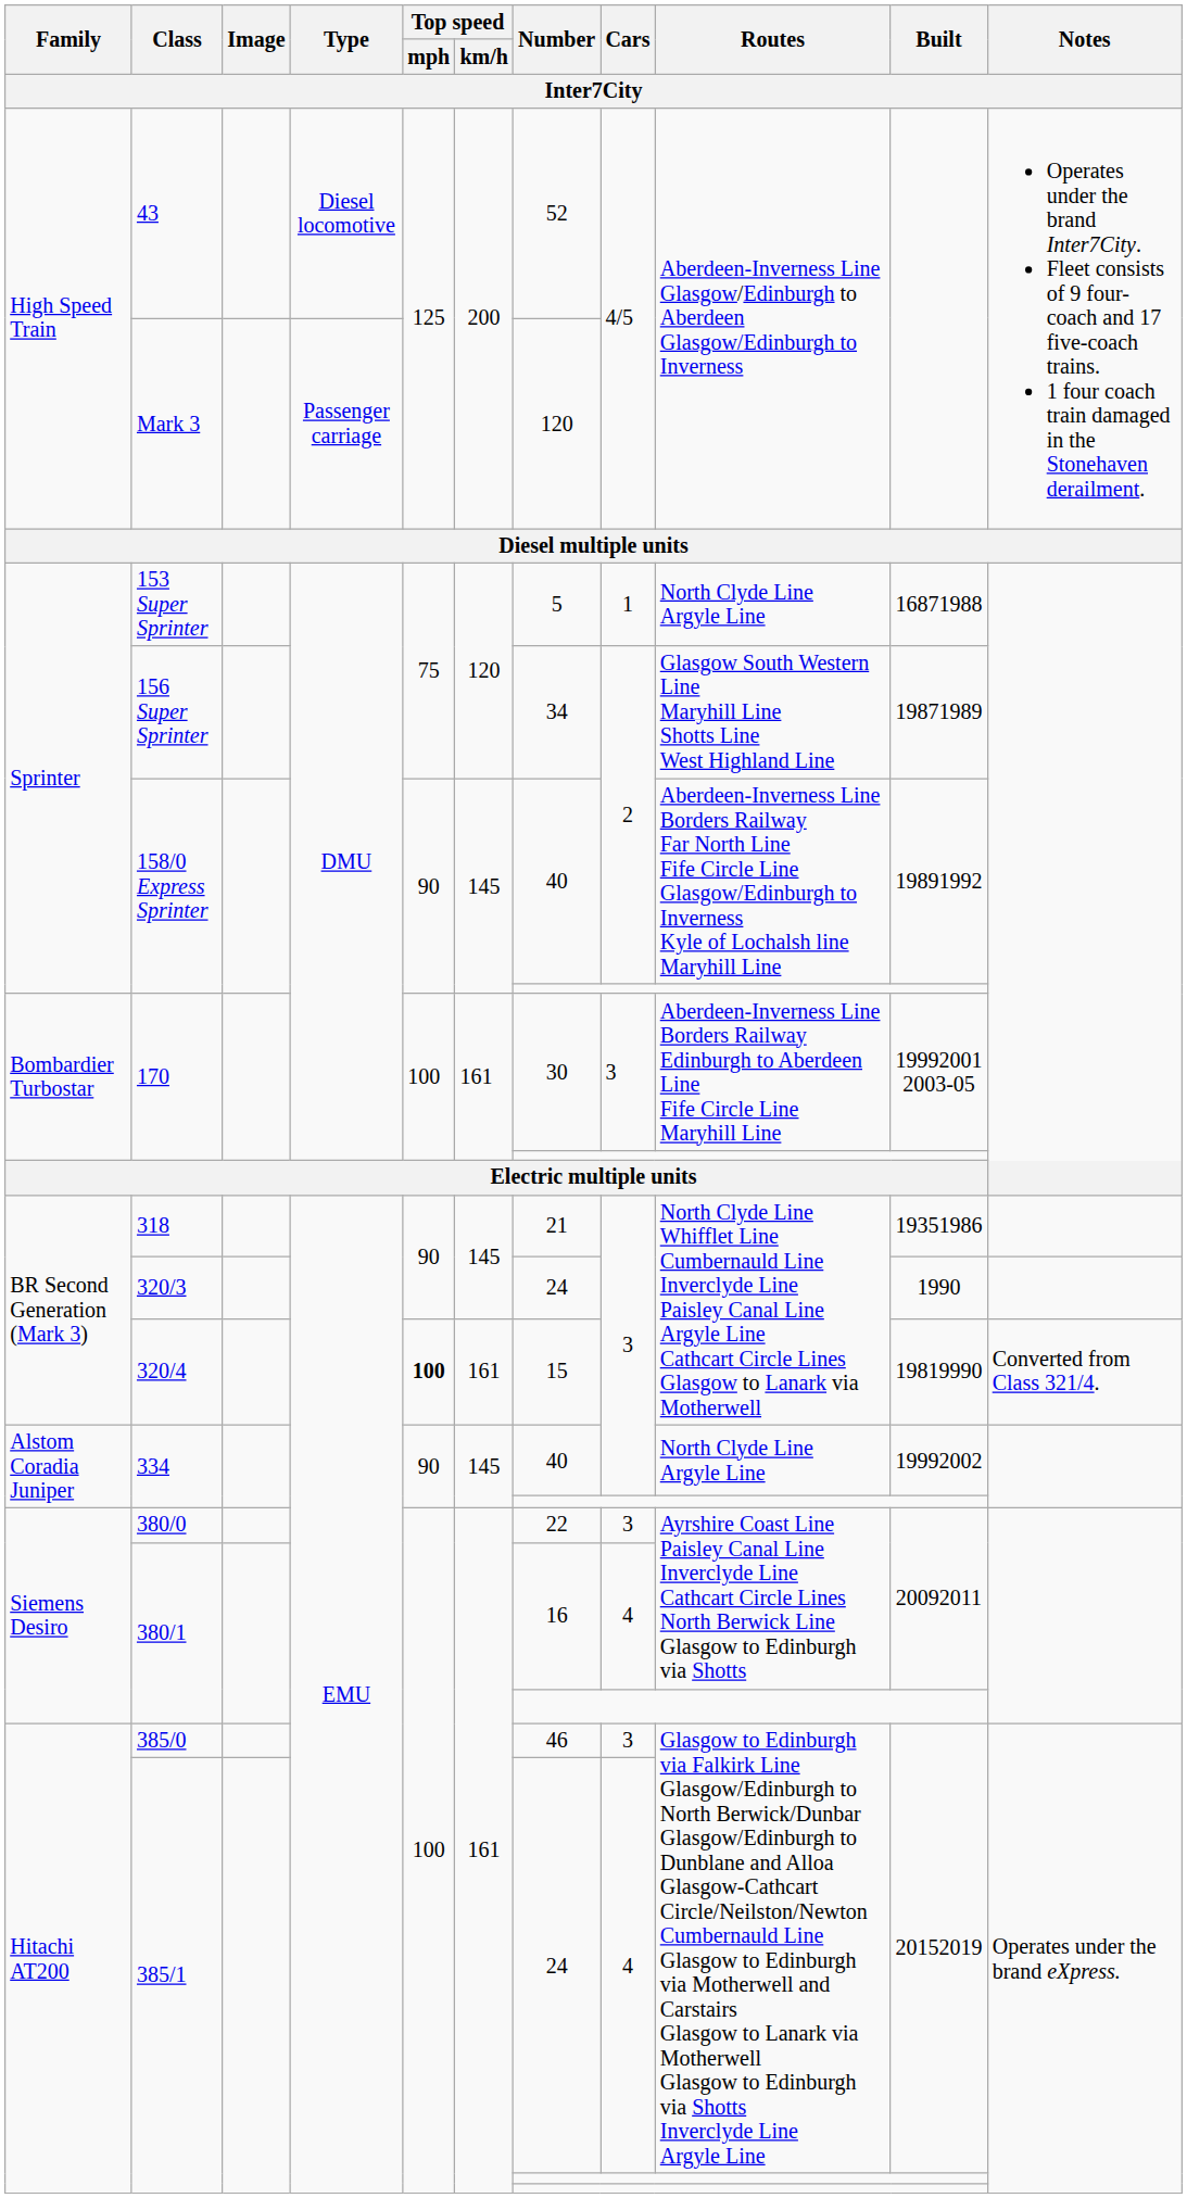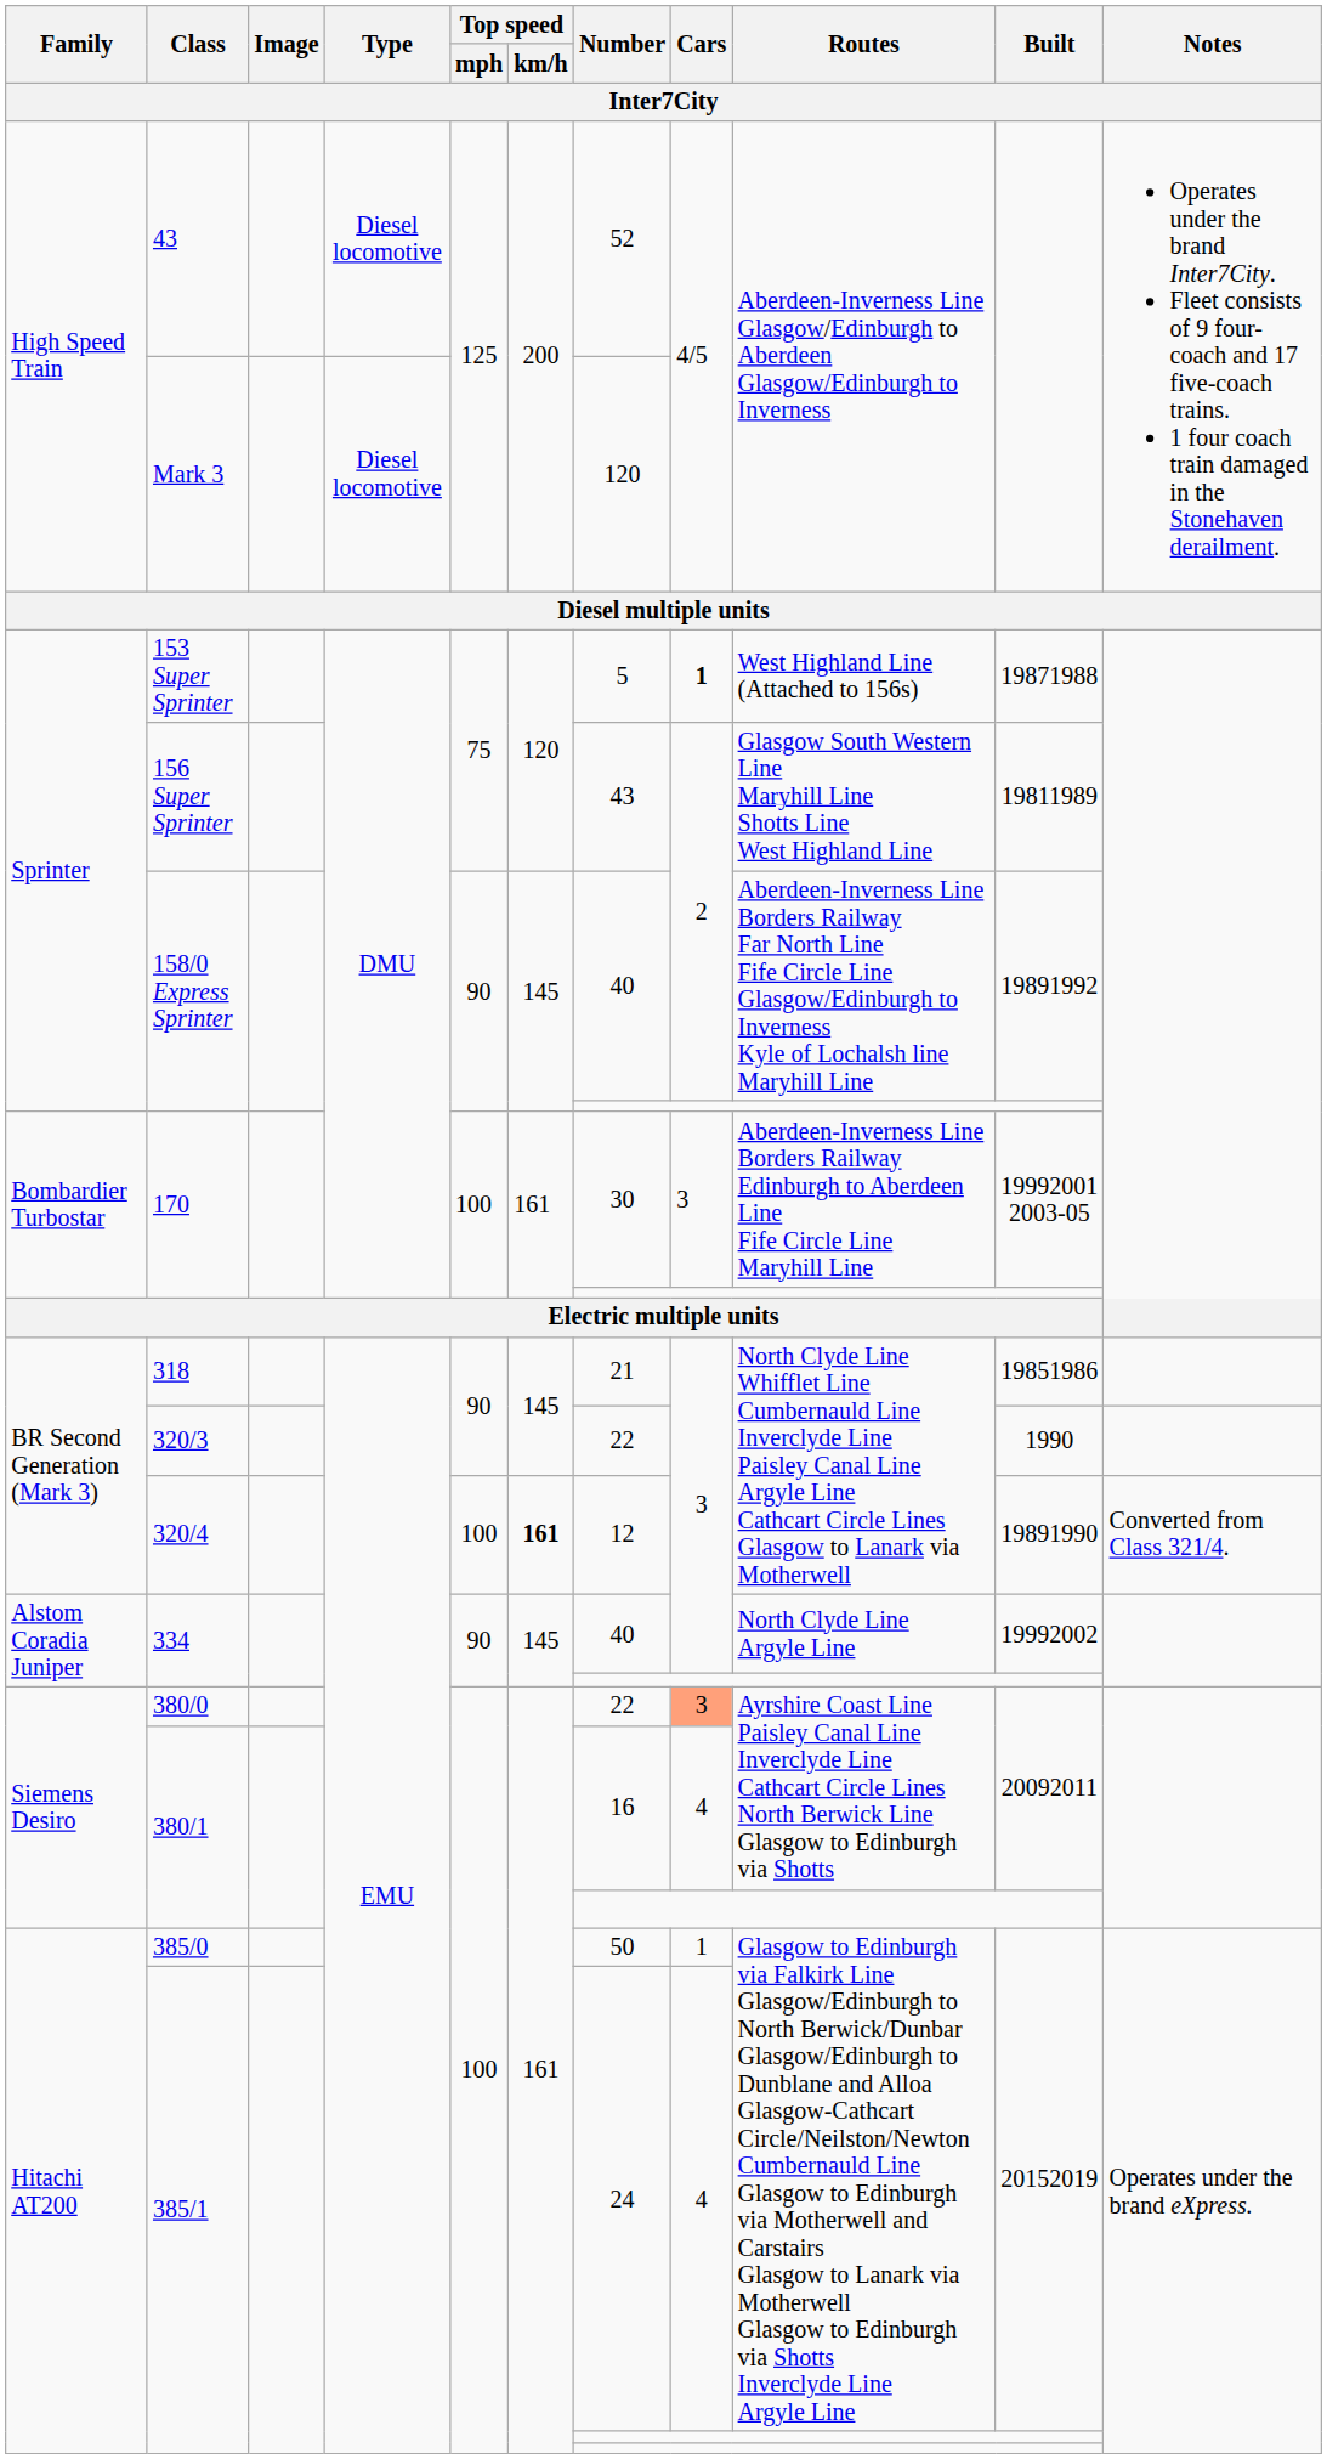 <table class="wikitable">
 <tr>
 <th rowspan="2">Family</th>
 <th rowspan="2">Class</th>
 <th rowspan="2">Image</th>
 <th rowspan="2">Type</th>
 <th colspan="2">Top speed</th>
 <th rowspan="2">Number</th>
 <th rowspan="2">Cars</th>
 <th rowspan="2">Routes</th>
 <th rowspan="2">Built</th>
 <th rowspan="2">Notes</th>
 </tr>
 <tr bgcolor=#f9f9f9>
 <th>mph</th>
 <th>km/h</th>
 </tr>
 <tr>
 <th colspan="11">Inter7City</th>
 </tr>
 <tr>
 <td rowspan=2><a href='#'>High Speed Train</a></td>
 <td><a href='#'>43</a></td>
 <td></td>
 <td align="center"><a href='#'>Diesel locomotive</a></td>
 <td rowspan="2" align=center>125</td>
 <td align="center" rowspan="2">200</td>
 <td align="center">52</td>
 <td rowspan="2">4/5</td>
 <td rowspan="2"><a href='#'>Aberdeen-Inverness Line</a><br><a href='#'>Glasgow</a>/<a href='#'>Edinburgh</a> to <a href='#'>Aberdeen</a><br><a href='#'>Glasgow/Edinburgh to Inverness</a></td>
 <td rowspan="2" align="center"></td>
 <td rowspan="2"><br><ul><li>Operates under the brand <em>Inter7City</em>.</li><li>Fleet consists of 9 four-coach and 17 five-coach trains.</li><li>1 four coach train damaged in the <a href='#'>Stonehaven derailment</a>.</li></ul></td>
 </tr>
 <tr>
 <td><a href='#'>Mark 3</a></td>
 <td><br></td>
-<td align="center"><a href='#'>Passenger carriage</a></td>
+<td align="center"><a href='#'>Diesel locomotive</a></td>
 <td align="center">120</td>
 </tr>
 <tr>
 <th colspan="11">Diesel multiple units</th>
 </tr>
 <tr>
 <td rowspan="4"><a href='#'>Sprinter</a></td>
 <td><a href='#'>153 <em>Super Sprinter</em></a></td>
 <td></td>
 <td rowspan="6" align="center"><a href='#'>DMU</a></td>
 <td rowspan="2" align="center">75</td>
 <td rowspan="2"align="center">120</td>
 <td align="center">5</td>
-<td align="center">1</td>
-<td><a href='#'>North Clyde Line</a><br><a href='#'>Argyle Line</a></td>
-<td align="center">16871988</td>
+<td align="center"><strong>1</strong></td>
+<td><a href='#'>West Highland Line</a> (Attached to 156s)</td>
+<td align="center">19871988</td>
 <td rowspan="7"></td>
 </tr>
 <tr>
 <td><a href='#'>156 <em>Super Sprinter</em></a></td>
 <td></td>
-<td align="center">34</td>
+<td align="center">43</td>
 <td rowspan="2" align="center">2</td>
 <td><a href='#'>Glasgow South Western Line</a><br><a href='#'>Maryhill Line</a><br><a href='#'>Shotts Line</a><br><a href='#'>West Highland Line</a></td>
-<td align="center">19871989</td>
+<td align="center">19811989</td>
 </tr>
 <tr>
 <td rowspan="2"><a href='#'>158/0 <em>Express Sprinter</em></a></td>
 <td rowspan="2"></td>
 <td rowspan="2" align="center">90</td>
 <td rowspan="2" align="center">145</td>
 <td align="center">40</td>
 <td><a href='#'>Aberdeen-Inverness Line</a><br><a href='#'>Borders Railway</a><br><a href='#'>Far North Line</a><br><a href='#'>Fife Circle Line</a><br><a href='#'>Glasgow/Edinburgh to Inverness</a><br><a href='#'>Kyle of Lochalsh line</a><br><a href='#'>Maryhill Line</a><br></td>
 <td align=center>19891992</td>
 </tr>
 <tr>
 <td colspan="4"></td>
 </tr>
 <tr>
 <td rowspan="2"><a href='#'>Bombardier Turbostar</a></td>
 <td rowspan="2"><a href='#'>170</a></td>
 <td rowspan="2"></td>
 <td rowspan="2">100</td>
 <td rowspan="2">161</td>
 <td align="center">30</td>
 <td>3</td>
 <td><a href='#'>Aberdeen-Inverness Line</a><br><a href='#'>Borders Railway</a><br><a href='#'>Edinburgh to Aberdeen Line</a><br><a href='#'>Fife Circle Line</a><br><a href='#'>Maryhill Line</a></td>
 <td align="center">19992001<br>2003-05</td>
 </tr>
 <tr>
 <td colspan="4"></td>
 </tr>
 <tr>
 <th colspan="11">Electric multiple units</th>
 </tr>
 <tr>
 <td rowspan="3">BR Second Generation (<a href='#'>Mark 3</a>)</td>
 <td><a href='#'>318</a></td>
 <td></td>
 <td rowspan="12" align="center"><a href='#'>EMU</a></td>
 <td rowspan="2" align="center">90</td>
 <td rowspan="2" align="center">145</td>
 <td align="center">21</td>
 <td rowspan="4" align="center">3</td>
 <td rowspan="3"><a href='#'>North Clyde Line</a><br><a href='#'>Whifflet Line</a><br><a href='#'>Cumbernauld Line</a><br><a href='#'>Inverclyde Line</a><br><a href='#'>Paisley Canal Line</a><br><a href='#'>Argyle Line</a><br><a href='#'>Cathcart Circle Lines</a><br><a href='#'>Glasgow</a> to <a href='#'>Lanark</a> via <a href='#'>Motherwell</a></td>
-<td align="center">19351986</td>
+<td align="center">19851986</td>
 <td></td>
 </tr>
 <tr>
 <td><a href='#'>320/3</a></td>
 <td></td>
-<td align="center">24</td>
+<td align="center">22</td>
 <td align="center">1990</td>
 <td></td>
 </tr>
 <tr>
 <td><a href='#'>320/4</a></td>
 <td></td>
-<td align="center"><strong>100</strong></td>
-<td align="center">161</td>
-<td align="center">15</td>
-<td align="center">19819990</td>
+<td align="center">100</td>
+<td align="center"><strong>161</strong></td>
+<td align="center">12</td>
+<td align="center">19891990</td>
 <td>Converted from <a href='#'>Class 321/4</a>.</td>
 </tr>
 <tr>
 <td rowspan="2"><a href='#'>Alstom Coradia Juniper</a></td>
 <td rowspan="2"><a href='#'>334</a></td>
 <td rowspan="2"></td>
 <td rowspan="2" align="center">90</td>
 <td rowspan="2" align="center">145</td>
 <td align="center">40</td>
 <td><a href='#'>North Clyde Line</a><br><a href='#'>Argyle Line</a></td>
 <td align="center">19992002</td>
 <td rowspan="2"></td>
 </tr>
 <tr>
 <td colspan="4"></td>
 </tr>
 <tr>
 <td rowspan="3"><a href='#'>Siemens Desiro</a></td>
 <td><a href='#'>380/0</a></td>
 <td></td>
 <td rowspan="7" align="center">100</td>
 <td rowspan="7" align="center">161</td>
 <td align="center">22</td>
-<td align="center">3</td>
+<td align="center" style="background: lightsalmon;">3</td>
 <td rowspan="2"><a href='#'>Ayrshire Coast Line</a><br><a href='#'>Paisley Canal Line</a><br><a href='#'>Inverclyde Line</a><br><a href='#'>Cathcart Circle Lines</a><br><a href='#'>North Berwick Line</a><br>Glasgow to Edinburgh via <a href='#'>Shotts</a></td>
 <td rowspan="2" align="center">20092011</td>
 <td rowspan="3"></td>
 </tr>
 <tr>
 <td rowspan="2"><a href='#'>380/1</a></td>
 <td rowspan="2"></td>
 <td align="center">16</td>
 <td align="center">4</td>
 </tr>
 <tr>
 <td colspan="4"><br></td>
 </tr>
 <tr>
 <td rowspan=4><a href='#'>Hitachi AT200</a></td>
 <td><a href='#'>385/0</a></td>
 <td></td>
-<td align=center>46</td>
-<td align=center>3</td>
+<td align=center>50</td>
+<td align=center>1</td>
 <td rowspan=2><a href='#'>Glasgow to Edinburgh via Falkirk Line</a><br>Glasgow/Edinburgh to North Berwick/Dunbar<br>Glasgow/Edinburgh to Dunblane and Alloa<br>Glasgow-Cathcart Circle/Neilston/Newton<br><a href='#'>Cumbernauld Line</a><br>Glasgow to Edinburgh via Motherwell and Carstairs<br>Glasgow to Lanark via Motherwell<br>Glasgow to Edinburgh via <a href='#'>Shotts</a><br><a href='#'>Inverclyde Line</a><br><a href='#'>Argyle Line</a></td>
 <td rowspan=2 align=center>20152019</td>
 <td rowspan="4">Operates under the brand <em>eXpress.</em></td>
 </tr>
 <tr>
 <td rowspan="3"><a href='#'>385/1</a></td>
 <td rowspan="3"></td>
 <td align=center>24</td>
 <td align=center>4</td>
 </tr>
 <tr>
 <td colspan="4"></td>
 </tr>
 <tr>
 <td colspan="4"></td>
 </tr>
 </table>
